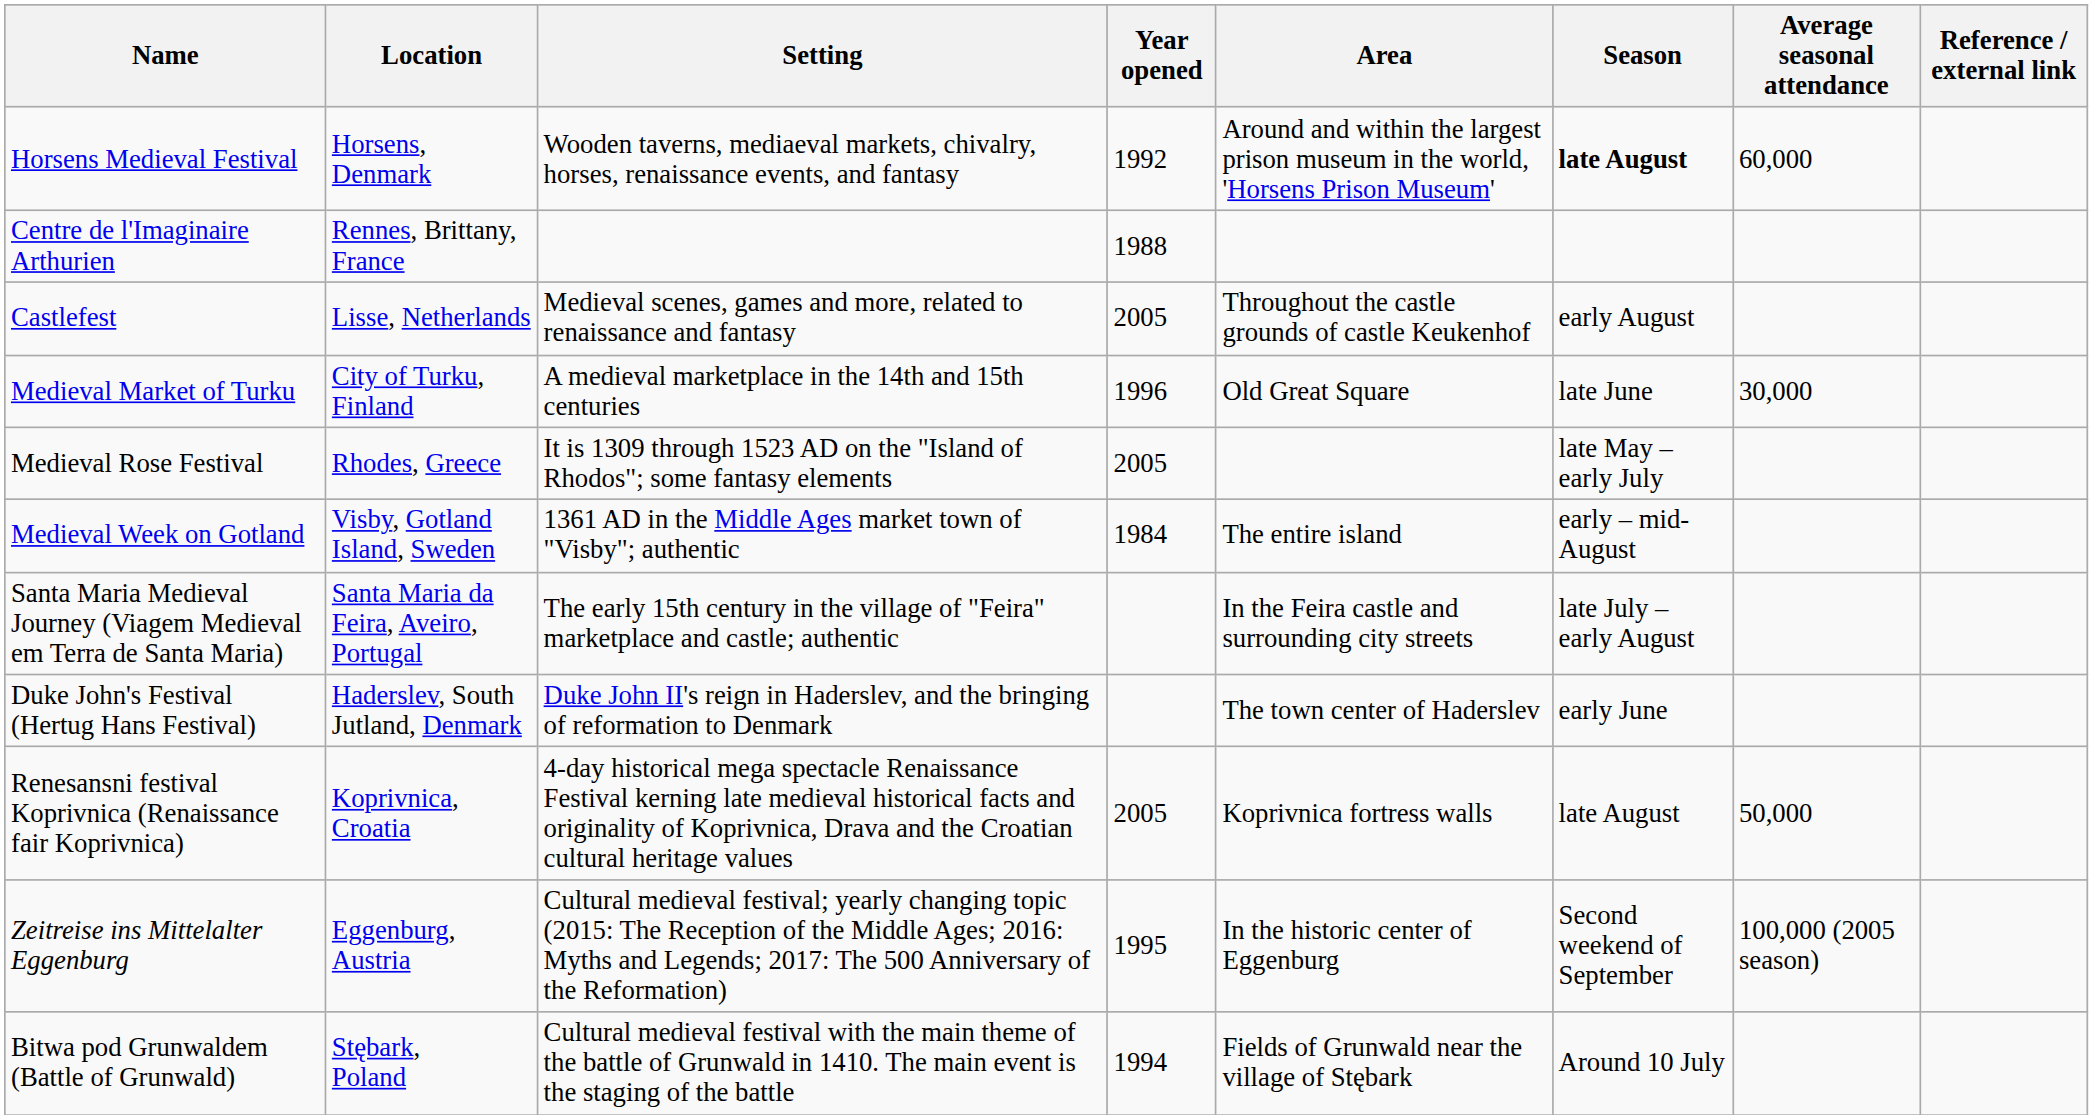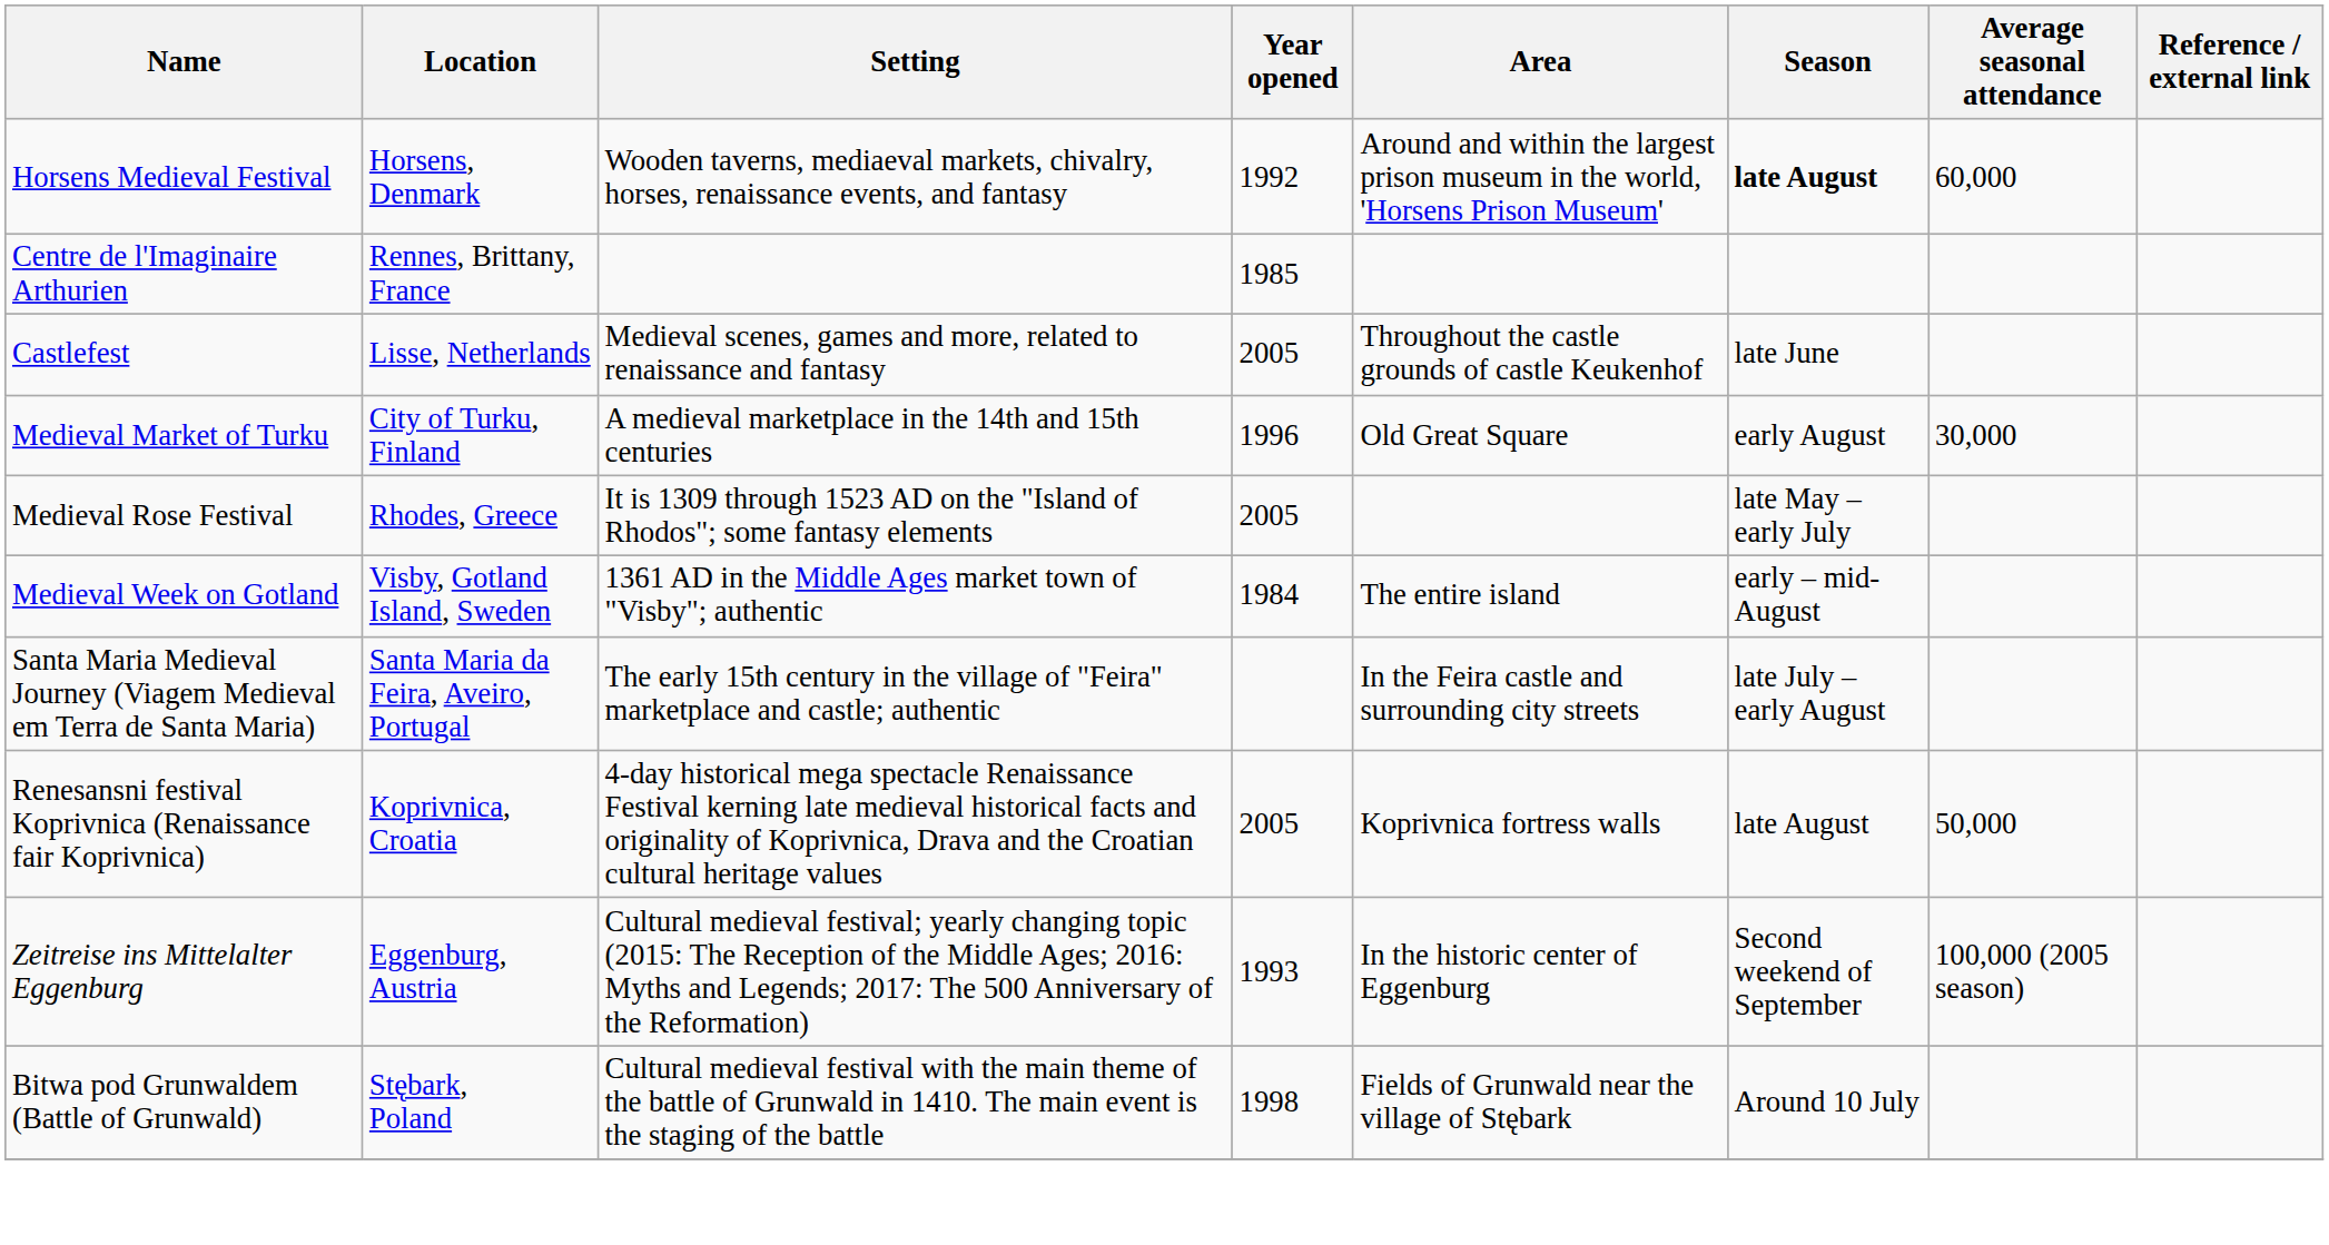 <table class="wikitable sortable">
 <tr>
 <th>Name</th>
 <th>Location</th>
 <th>Setting</th>
 <th>Year opened</th>
 <th>Area</th>
 <th>Season</th>
 <th>Average seasonal attendance</th>
 <th>Reference / external link</th>
 </tr>
 <tr>
 <td><a href='#'>Horsens Medieval Festival</a></td>
 <td><a href='#'>Horsens</a>, <a href='#'>Denmark</a></td>
 <td>Wooden taverns, mediaeval markets, chivalry, horses, renaissance events, and fantasy</td>
 <td>1992</td>
 <td>Around and within the largest prison museum in the world, '<a href='#'>Horsens Prison Museum</a>'</td>
 <td><strong>late August</strong></td>
 <td>60,000</td>
 <td></td>
 </tr>
 <tr>
 <td><a href='#'>Centre de l'Imaginaire Arthurien</a></td>
 <td><a href='#'>Rennes</a>, Brittany, <a href='#'>France</a></td>
 <td></td>
-<td>1988</td>
+<td>1985</td>
 <td></td>
 <td></td>
 <td></td>
 <td></td>
 </tr>
 <tr>
 <td><a href='#'>Castlefest</a></td>
 <td><a href='#'>Lisse</a>, <a href='#'>Netherlands</a></td>
 <td>Medieval scenes, games and more, related to renaissance and fantasy</td>
 <td>2005</td>
 <td>Throughout the castle grounds of castle Keukenhof</td>
-<td>early August</td>
+<td>late June</td>
 <td></td>
 <td></td>
 </tr>
 <tr>
 <td><a href='#'>Medieval Market of Turku</a></td>
 <td><a href='#'>City of Turku</a>, <a href='#'>Finland</a></td>
 <td>A medieval marketplace in the 14th and 15th centuries</td>
 <td>1996</td>
 <td>Old Great Square</td>
-<td>late June</td>
+<td>early August</td>
 <td>30,000</td>
 <td></td>
 </tr>
 <tr>
 <td>Medieval Rose Festival</td>
 <td><a href='#'>Rhodes</a>, <a href='#'>Greece</a></td>
 <td>It is 1309 through 1523 AD on the "Island of Rhodos"; some fantasy elements</td>
 <td>2005</td>
 <td></td>
 <td>late May – early July</td>
 <td></td>
 <td></td>
 </tr>
 <tr>
 <td><a href='#'>Medieval Week on Gotland</a></td>
 <td><a href='#'>Visby</a>, <a href='#'>Gotland Island</a>, <a href='#'>Sweden</a></td>
 <td>1361 AD in the <a href='#'>Middle Ages</a> market town of "Visby"; authentic</td>
 <td>1984</td>
 <td>The entire island</td>
 <td>early – mid-August</td>
 <td></td>
 <td></td>
 </tr>
 <tr>
 <td>Santa Maria Medieval Journey (Viagem Medieval em Terra de Santa Maria)</td>
 <td><a href='#'>Santa Maria da Feira</a>, <a href='#'>Aveiro</a>, <a href='#'>Portugal</a></td>
 <td>The early 15th century in the village of "Feira" marketplace and castle; authentic</td>
 <td></td>
 <td>In the Feira castle and surrounding city streets</td>
 <td>late July – early August</td>
 <td></td>
 <td></td>
 </tr>
 <tr>
-<td>Duke John's Festival (Hertug Hans Festival)</td>
-<td><a href='#'>Haderslev</a>, South Jutland, <a href='#'>Denmark</a></td>
-<td><a href='#'>Duke John II</a>'s reign in Haderslev, and the bringing of reformation to Denmark</td>
-<td></td>
-<td>The town center of Haderslev</td>
-<td>early June</td>
-<td></td>
-<td></td>
-</tr>
-<tr>
 <td>Renesansni festival Koprivnica (Renaissance fair Koprivnica)</td>
 <td><a href='#'>Koprivnica</a>, <a href='#'>Croatia</a></td>
 <td>4-day historical mega spectacle Renaissance Festival kerning late medieval historical facts and originality of Koprivnica, Drava and the Croatian cultural heritage values</td>
 <td>2005</td>
 <td>Koprivnica fortress walls</td>
 <td>late August</td>
 <td>50,000</td>
 <td></td>
 </tr>
 <tr>
 <td><em>Zeitreise ins Mittelalter</em><br><em>Eggenburg</em></td>
 <td><a href='#'>Eggenburg</a>, <a href='#'>Austria</a></td>
 <td>Cultural medieval festival; yearly changing topic (2015: The Reception of the Middle Ages; 2016: Myths and Legends; 2017: The 500 Anniversary of the Reformation)</td>
-<td>1995</td>
+<td>1993</td>
 <td>In the historic center of Eggenburg</td>
 <td>Second weekend of September</td>
 <td>100,000 (2005 season)</td>
 <td></td>
 </tr>
 <tr>
 <td>Bitwa pod Grunwaldem (Battle of Grunwald)</td>
 <td><a href='#'>Stębark</a>,<br><a href='#'>Poland</a></td>
 <td>Cultural medieval festival with the main theme of the battle of Grunwald in 1410. The main event is the staging of the battle</td>
-<td>1994</td>
+<td>1998</td>
 <td>Fields of Grunwald near the village of Stębark</td>
 <td>Around 10 July</td>
 <td></td>
 <td></td>
 </tr>
 <tr>
 </tr>
 </table>
